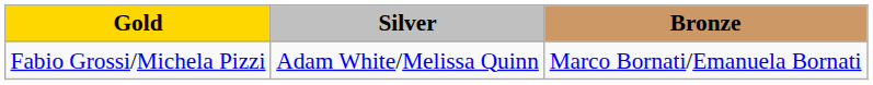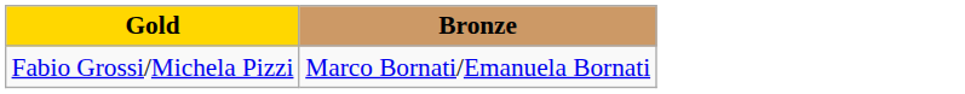 <table class="wikitable">
 <tr>
 <th style="background-color:gold;">Gold</th>
-<th style="background-color:silver;">Silver</th>
 <th style="background-color:#cc9966;">Bronze</th>
 </tr>
 <tr>
 <td> <a href='#'>Fabio Grossi</a>/<a href='#'>Michela Pizzi</a></td>
-<td> <a href='#'>Adam White</a>/<a href='#'>Melissa Quinn</a></td>
 <td> <a href='#'>Marco Bornati</a>/<a href='#'>Emanuela Bornati</a></td>
 </tr>
 </table>
